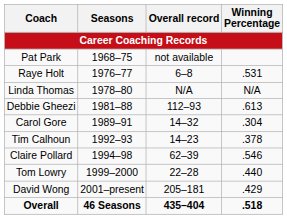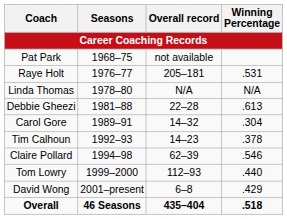 <table class="wikitable">
 <tr>
 <th>Coach</th>
 <th>Seasons</th>
 <th>Overall record</th>
 <th>Winning<br>Percentage</th>
 </tr>
 <tr>
 </tr>
 <tr>
 <td align="center" Colspan="4" style="background:#C50E18; color:white "><strong>Career Coaching Records</strong></td>
 </tr>
 <tr align="center">
 <td>Pat Park</td>
 <td>1968–75</td>
 <td>not available</td>
 <td></td>
 </tr>
 <tr align="center">
 <td>Raye Holt</td>
 <td>1976–77</td>
-<td>6–8</td>
+<td>205–181</td>
 <td>.531</td>
 </tr>
 <tr align="center">
 <td>Linda Thomas</td>
 <td>1978–80</td>
 <td>N/A</td>
 <td>N/A</td>
 </tr>
 <tr align="center">
 <td>Debbie Gheezi</td>
 <td>1981–88</td>
-<td>112–93</td>
+<td>22–28</td>
 <td>.613</td>
 </tr>
 <tr align="center">
 <td>Carol Gore</td>
 <td>1989–91</td>
 <td>14–32</td>
 <td>.304</td>
 </tr>
 <tr align="center">
 <td>Tim Calhoun</td>
 <td>1992–93</td>
 <td>14–23</td>
 <td>.378</td>
 </tr>
 <tr align="center">
 <td>Claire Pollard</td>
 <td>1994–98</td>
 <td>62–39</td>
 <td>.546</td>
 </tr>
 <tr align="center">
 <td>Tom Lowry</td>
 <td>1999–2000</td>
-<td>22–28</td>
+<td>112–93</td>
 <td>.440</td>
 </tr>
 <tr align="center">
 <td>David Wong</td>
 <td>2001–present</td>
-<td>205–181</td>
+<td>6–8</td>
 <td>.429</td>
 </tr>
 <tr align="center">
 <td><strong>Overall</strong></td>
 <td><strong>46 Seasons</strong></td>
 <td><strong>435–404</strong></td>
 <td><strong>.518</strong></td>
 </tr>
 </table>
